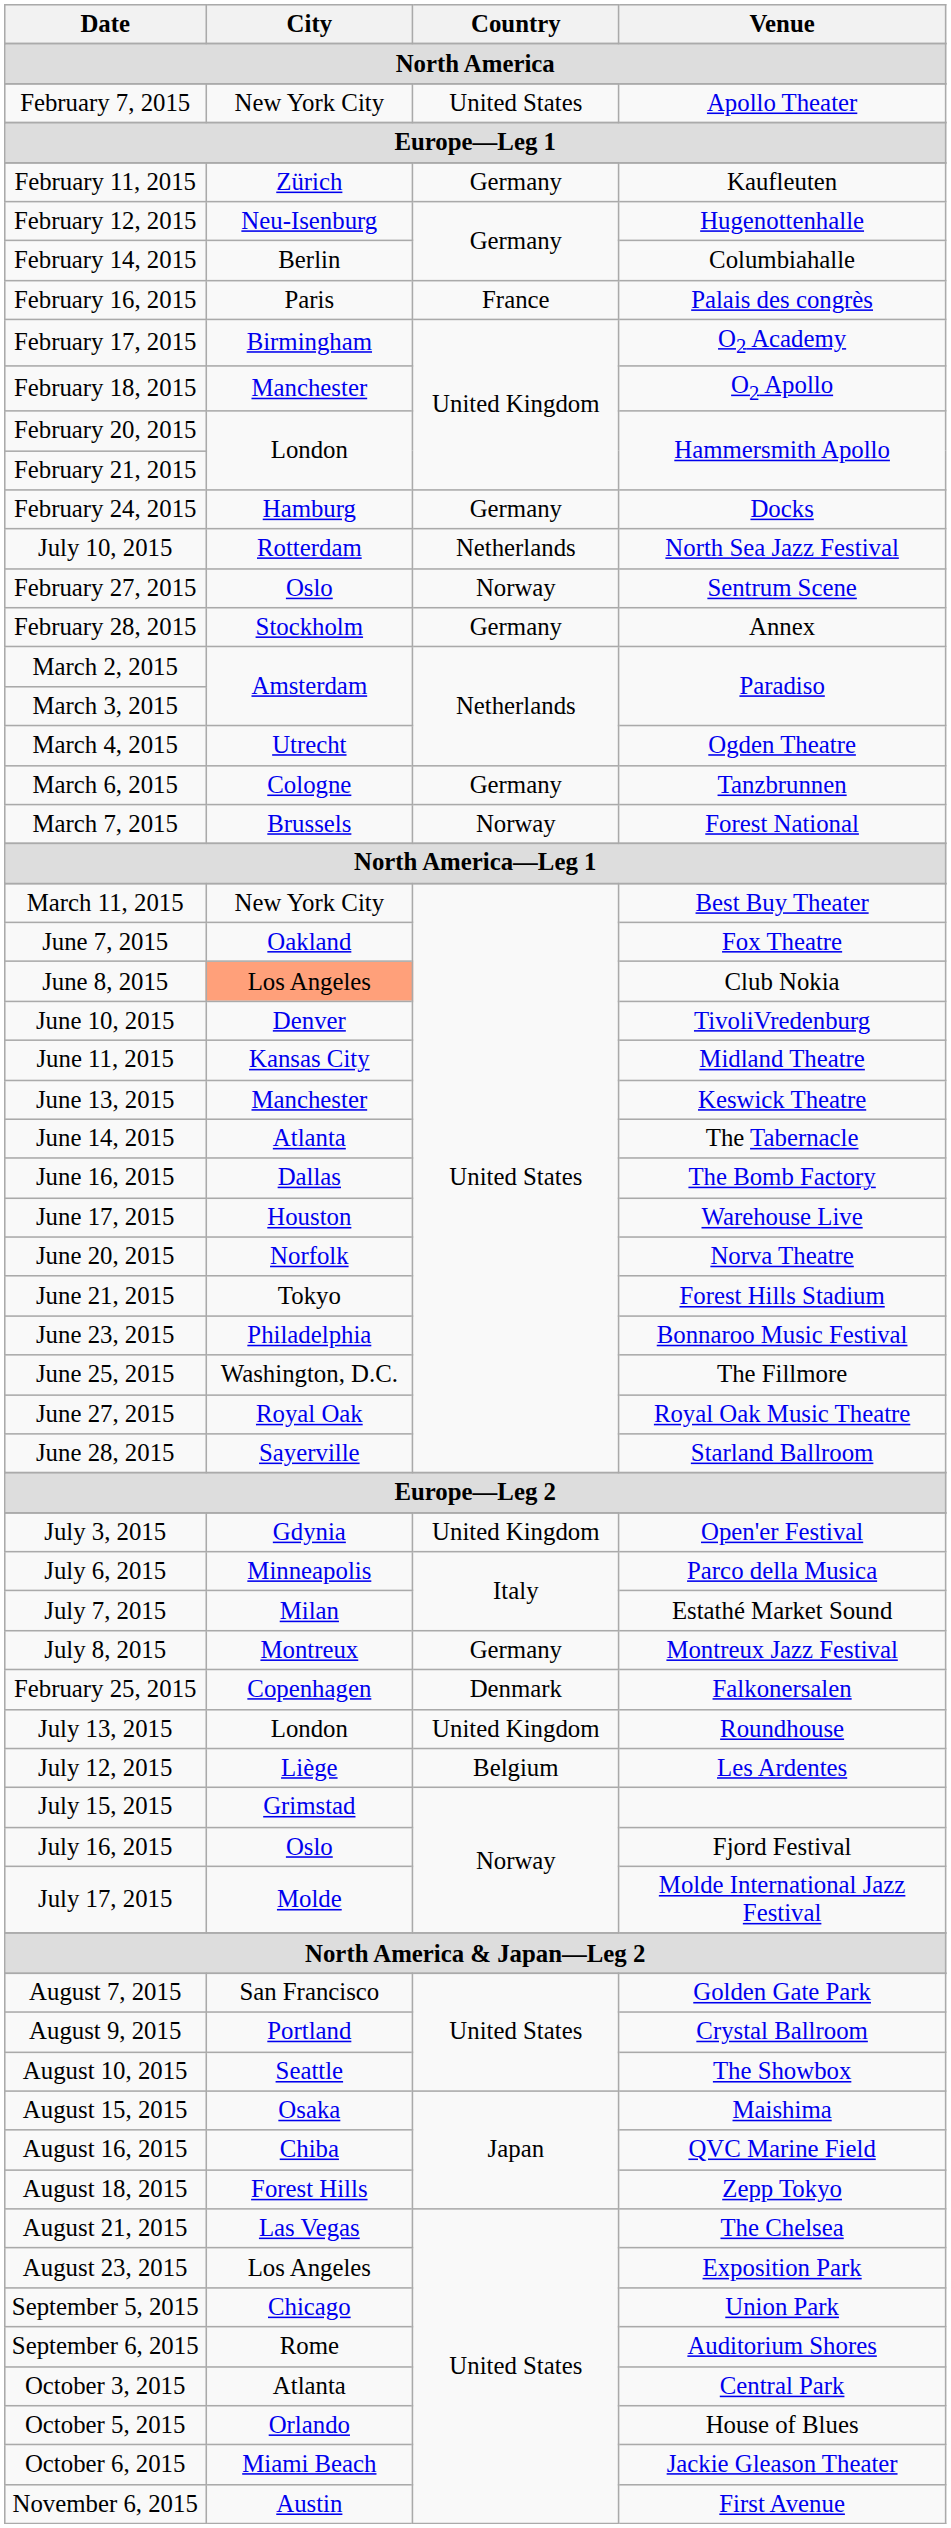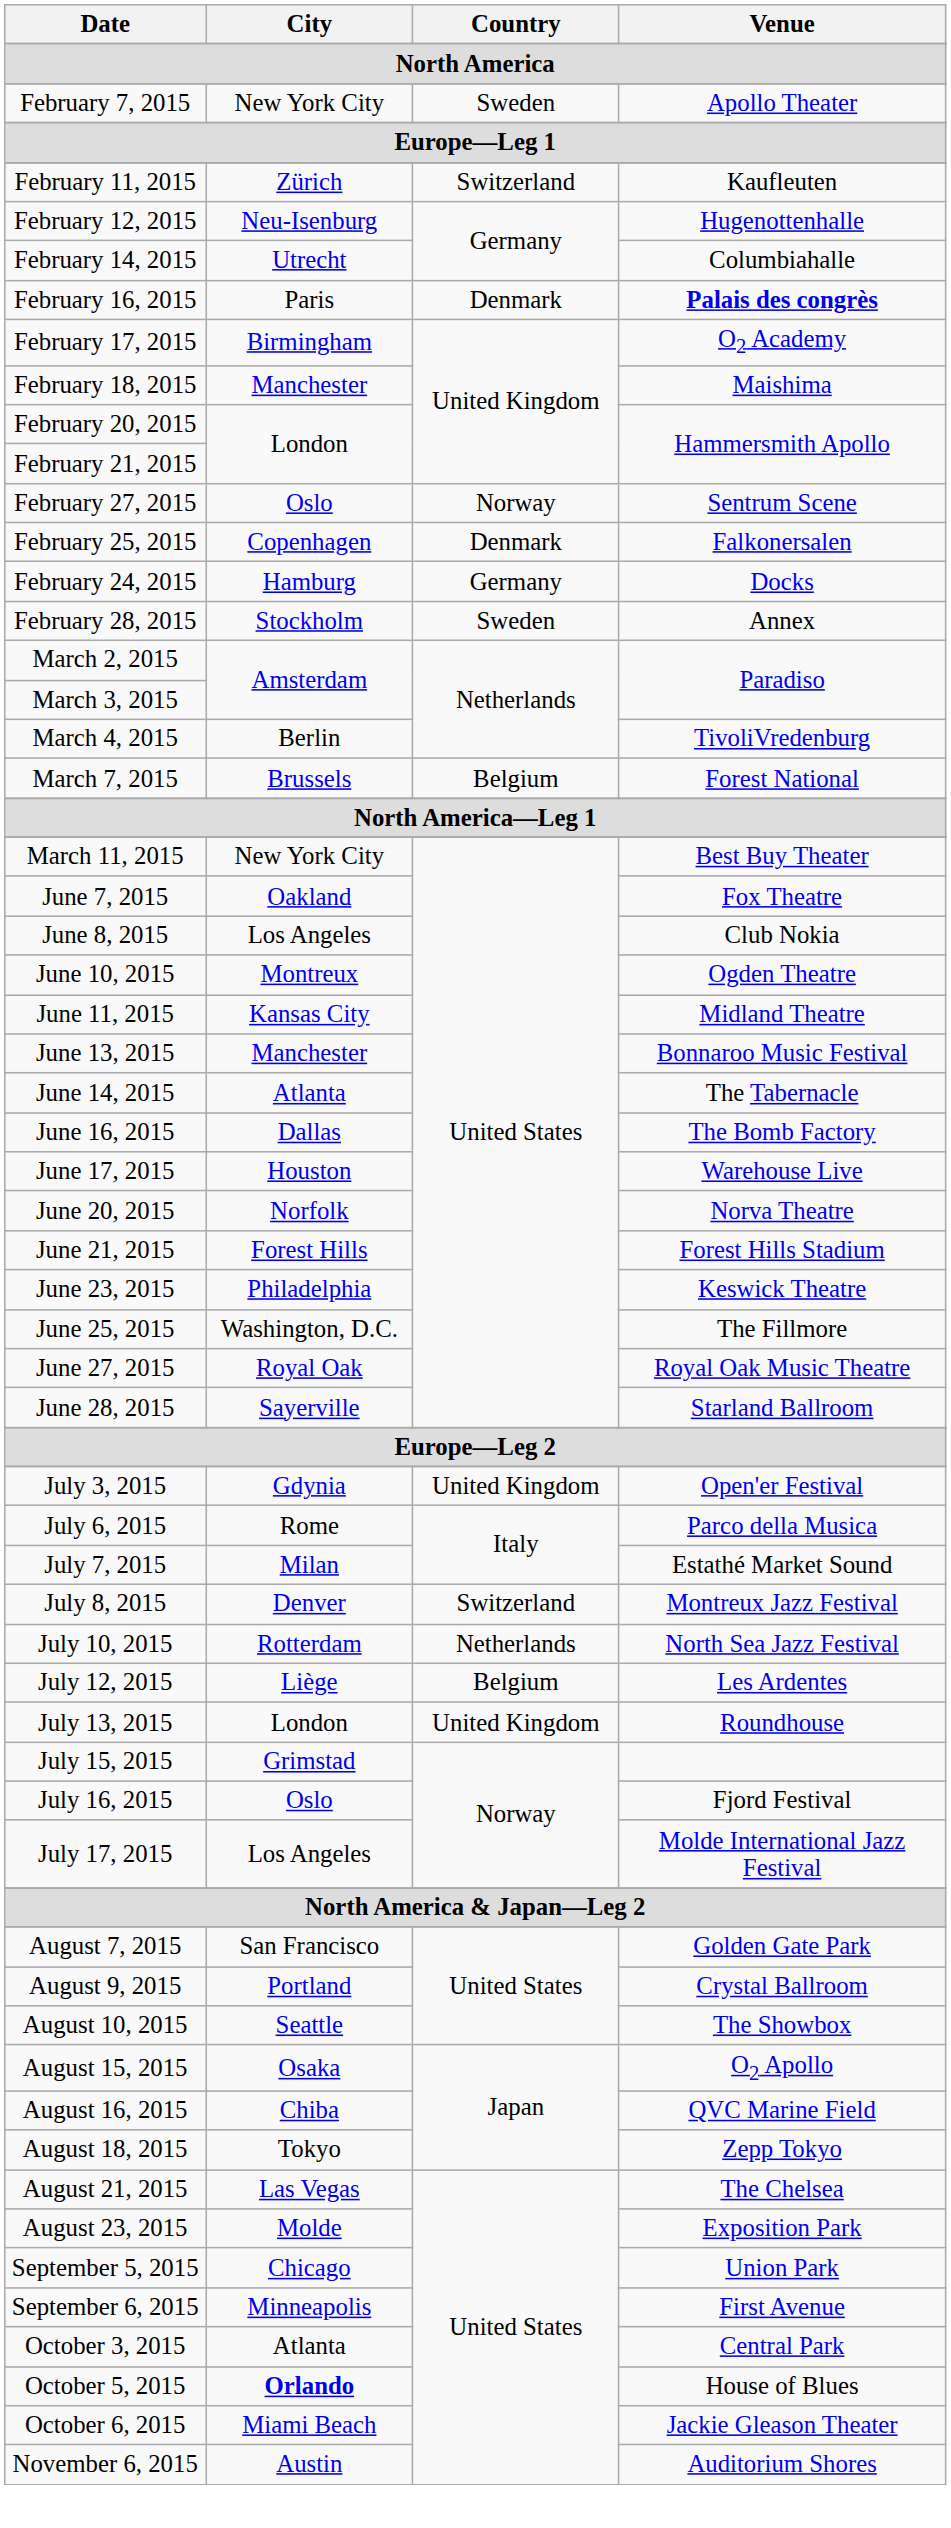 <table class="wikitable" style="text-align:center;">
 <tr>
 <th width="150">Date</th>
 <th width="150">City</th>
 <th width="150">Country</th>
 <th width="250">Venue</th>
 </tr>
 <tr>
 </tr>
 <tr bgcolor="#DDDDDD">
 <td colspan=4 align=center><strong>North America</strong></td>
 </tr>
 <tr bgcolor="#CCCCCC">
 </tr>
 <tr>
 <td>February 7, 2015</td>
 <td>New York City</td>
-<td rowspan="1">United States</td>
+<td>Sweden</td>
 <td><a href='#'>Apollo Theater</a></td>
 </tr>
 <tr>
 </tr>
 <tr bgcolor="#DDDDDD">
 <td colspan=4 align=center><strong>Europe—Leg 1</strong></td>
 </tr>
 <tr bgcolor="#CCCCCC">
 </tr>
 <tr>
 <td>February 11, 2015</td>
 <td><a href='#'>Zürich</a></td>
-<td>Germany</td>
+<td>Switzerland</td>
 <td>Kaufleuten</td>
 </tr>
 <tr>
 <td>February 12, 2015</td>
 <td><a href='#'>Neu-Isenburg</a></td>
 <td rowspan="2">Germany</td>
 <td><a href='#'>Hugenottenhalle</a></td>
 </tr>
 <tr>
 <td>February 14, 2015</td>
-<td>Berlin</td>
+<td><a href='#'>Utrecht</a></td>
 <td>Columbiahalle</td>
 </tr>
 <tr>
 <td>February 16, 2015</td>
 <td>Paris</td>
-<td>France</td>
-<td><a href='#'>Palais des congrès</a></td>
+<td>Denmark</td>
+<td><strong><a href='#'>Palais des congrès</a></strong></td>
 </tr>
 <tr>
 <td>February 17, 2015</td>
 <td><a href='#'>Birmingham</a></td>
 <td rowspan="4">United Kingdom</td>
 <td><a href='#'>O<sub>2</sub> Academy</a></td>
 </tr>
 <tr>
 <td>February 18, 2015</td>
 <td><a href='#'>Manchester</a></td>
-<td><a href='#'>O<sub>2</sub> Apollo</a></td>
+<td><a href='#'>Maishima</a></td>
 </tr>
 <tr>
 <td>February 20, 2015</td>
 <td rowspan="2">London</td>
 <td rowspan="2"><a href='#'>Hammersmith Apollo</a></td>
 </tr>
 <tr>
 <td>February 21, 2015</td>
 </tr>
 <tr>
+<td>February 27, 2015</td>
+<td><a href='#'>Oslo</a></td>
+<td>Norway</td>
+<td><a href='#'>Sentrum Scene</a></td>
+</tr>
+<tr>
+<td>February 25, 2015</td>
+<td><a href='#'>Copenhagen</a></td>
+<td>Denmark</td>
+<td><a href='#'>Falkonersalen</a></td>
+</tr>
+<tr>
 <td>February 24, 2015</td>
 <td><a href='#'>Hamburg</a></td>
 <td>Germany</td>
 <td><a href='#'>Docks</a></td>
 </tr>
 <tr>
-<td>July 10, 2015</td>
-<td><a href='#'>Rotterdam</a></td>
-<td>Netherlands</td>
-<td><a href='#'>North Sea Jazz Festival</a></td>
-</tr>
-<tr>
-<td>February 27, 2015</td>
-<td><a href='#'>Oslo</a></td>
-<td>Norway</td>
-<td><a href='#'>Sentrum Scene</a></td>
-</tr>
-<tr>
 <td>February 28, 2015</td>
 <td><a href='#'>Stockholm</a></td>
-<td>Germany</td>
+<td>Sweden</td>
 <td>Annex</td>
 </tr>
 <tr>
 <td>March 2, 2015</td>
 <td rowspan="2"><a href='#'>Amsterdam</a></td>
 <td rowspan="3">Netherlands</td>
 <td rowspan="2"><a href='#'>Paradiso</a></td>
 </tr>
 <tr>
 <td>March 3, 2015</td>
 </tr>
 <tr>
 <td>March 4, 2015</td>
-<td><a href='#'>Utrecht</a></td>
-<td><a href='#'>Ogden Theatre</a></td>
-</tr>
-<tr>
-<td>March 6, 2015</td>
-<td><a href='#'>Cologne</a></td>
-<td>Germany</td>
-<td><a href='#'>Tanzbrunnen</a></td>
+<td>Berlin</td>
+<td><a href='#'>TivoliVredenburg</a></td>
 </tr>
 <tr>
 <td>March 7, 2015</td>
 <td><a href='#'>Brussels</a></td>
-<td>Norway</td>
+<td>Belgium</td>
 <td><a href='#'>Forest National</a></td>
 </tr>
 <tr>
 </tr>
 <tr bgcolor="#DDDDDD">
 <td colspan=4 align=center><strong>North America—Leg 1</strong></td>
 </tr>
 <tr bgcolor="#CCCCCC">
 </tr>
 <tr>
 <td>March 11, 2015</td>
 <td>New York City</td>
 <td rowspan="15">United States</td>
 <td><a href='#'>Best Buy Theater</a></td>
 </tr>
 <tr>
 <td>June 7, 2015</td>
 <td><a href='#'>Oakland</a></td>
 <td><a href='#'>Fox Theatre</a></td>
 </tr>
 <tr>
 <td>June 8, 2015</td>
-<td style="background: lightsalmon;">Los Angeles</td>
+<td>Los Angeles</td>
 <td>Club Nokia</td>
 </tr>
 <tr>
 <td>June 10, 2015</td>
-<td><a href='#'>Denver</a></td>
-<td><a href='#'>TivoliVredenburg</a></td>
+<td><a href='#'>Montreux</a></td>
+<td><a href='#'>Ogden Theatre</a></td>
 </tr>
 <tr>
 <td>June 11, 2015</td>
 <td><a href='#'>Kansas City</a></td>
 <td><a href='#'>Midland Theatre</a></td>
 </tr>
 <tr>
 <td>June 13, 2015</td>
 <td><a href='#'>Manchester</a></td>
-<td><a href='#'>Keswick Theatre</a></td>
+<td><a href='#'>Bonnaroo Music Festival</a></td>
 </tr>
 <tr>
 <td>June 14, 2015</td>
 <td><a href='#'>Atlanta</a></td>
 <td>The <a href='#'>Tabernacle</a></td>
 </tr>
 <tr>
 <td>June 16, 2015</td>
 <td><a href='#'>Dallas</a></td>
 <td><a href='#'>The Bomb Factory</a></td>
 </tr>
 <tr>
 <td>June 17, 2015</td>
 <td><a href='#'>Houston</a></td>
 <td><a href='#'>Warehouse Live</a></td>
 </tr>
 <tr>
 <td>June 20, 2015</td>
 <td><a href='#'>Norfolk</a></td>
 <td><a href='#'>Norva Theatre</a></td>
 </tr>
 <tr>
 <td>June 21, 2015</td>
-<td>Tokyo</td>
+<td><a href='#'>Forest Hills</a></td>
 <td><a href='#'>Forest Hills Stadium</a></td>
 </tr>
 <tr>
 <td>June 23, 2015</td>
 <td><a href='#'>Philadelphia</a></td>
-<td><a href='#'>Bonnaroo Music Festival</a></td>
+<td><a href='#'>Keswick Theatre</a></td>
 </tr>
 <tr>
 <td>June 25, 2015</td>
 <td>Washington, D.C.</td>
 <td>The Fillmore</td>
 </tr>
 <tr>
 <td>June 27, 2015</td>
 <td><a href='#'>Royal Oak</a></td>
 <td><a href='#'>Royal Oak Music Theatre</a></td>
 </tr>
 <tr>
 <td>June 28, 2015</td>
 <td><a href='#'>Sayerville</a></td>
 <td><a href='#'>Starland Ballroom</a></td>
 </tr>
 <tr>
 </tr>
 <tr bgcolor="#DDDDDD">
 <td colspan=4 align=center><strong>Europe—Leg 2</strong></td>
 </tr>
 <tr bgcolor="#CCCCCC">
 </tr>
 <tr>
 <td>July 3, 2015</td>
 <td><a href='#'>Gdynia</a></td>
 <td>United Kingdom</td>
 <td><a href='#'>Open'er Festival</a></td>
 </tr>
 <tr>
 <td>July 6, 2015</td>
-<td><a href='#'>Minneapolis</a></td>
+<td>Rome</td>
 <td rowspan="2">Italy</td>
 <td><a href='#'>Parco della Musica</a></td>
 </tr>
 <tr>
 <td>July 7, 2015</td>
 <td><a href='#'>Milan</a></td>
 <td>Estathé Market Sound</td>
 </tr>
 <tr>
 <td>July 8, 2015</td>
-<td><a href='#'>Montreux</a></td>
-<td>Germany</td>
+<td><a href='#'>Denver</a></td>
+<td>Switzerland</td>
 <td><a href='#'>Montreux Jazz Festival</a></td>
 </tr>
 <tr>
-<td>February 25, 2015</td>
-<td><a href='#'>Copenhagen</a></td>
-<td>Denmark</td>
-<td><a href='#'>Falkonersalen</a></td>
+<td>July 10, 2015</td>
+<td><a href='#'>Rotterdam</a></td>
+<td>Netherlands</td>
+<td><a href='#'>North Sea Jazz Festival</a></td>
+</tr>
+<tr>
+<td>July 12, 2015</td>
+<td><a href='#'>Liège</a></td>
+<td>Belgium</td>
+<td><a href='#'>Les Ardentes</a></td>
 </tr>
 <tr>
 <td>July 13, 2015</td>
 <td>London</td>
 <td>United Kingdom</td>
 <td><a href='#'>Roundhouse</a></td>
-</tr>
-<tr>
-<td>July 12, 2015</td>
-<td><a href='#'>Liège</a></td>
-<td>Belgium</td>
-<td><a href='#'>Les Ardentes</a></td>
 </tr>
 <tr>
 <td>July 15, 2015</td>
 <td><a href='#'>Grimstad</a></td>
 <td rowspan="3">Norway</td>
 <td></td>
 </tr>
 <tr>
 <td>July 16, 2015</td>
 <td><a href='#'>Oslo</a></td>
 <td>Fjord Festival</td>
 </tr>
 <tr>
 <td>July 17, 2015</td>
-<td><a href='#'>Molde</a></td>
+<td>Los Angeles</td>
 <td><a href='#'>Molde International Jazz Festival</a></td>
 </tr>
 <tr>
 </tr>
 <tr>
 </tr>
 <tr bgcolor="#DDDDDD">
 <td colspan=4 align=center><strong>North America & Japan—Leg 2</strong></td>
 </tr>
 <tr bgcolor="#CCCCCC">
 </tr>
 <tr>
 <td>August 7, 2015</td>
 <td>San Francisco</td>
 <td rowspan="3">United States</td>
 <td><a href='#'>Golden Gate Park</a></td>
 </tr>
 <tr>
 <td>August 9, 2015</td>
 <td><a href='#'>Portland</a></td>
 <td><a href='#'>Crystal Ballroom</a></td>
 </tr>
 <tr>
 <td>August 10, 2015</td>
 <td><a href='#'>Seattle</a></td>
 <td><a href='#'>The Showbox</a></td>
 </tr>
 <tr>
 <td>August 15, 2015</td>
 <td><a href='#'>Osaka</a></td>
 <td rowspan="3">Japan</td>
-<td><a href='#'>Maishima</a></td>
+<td><a href='#'>O<sub>2</sub> Apollo</a></td>
 </tr>
 <tr>
 <td>August 16, 2015</td>
 <td><a href='#'>Chiba</a></td>
 <td><a href='#'>QVC Marine Field</a></td>
 </tr>
 <tr>
 <td>August 18, 2015</td>
-<td><a href='#'>Forest Hills</a></td>
+<td>Tokyo</td>
 <td><a href='#'>Zepp Tokyo</a></td>
 </tr>
 <tr>
 <td>August 21, 2015</td>
 <td><a href='#'>Las Vegas</a></td>
 <td rowspan="8">United States</td>
 <td><a href='#'>The Chelsea</a></td>
 </tr>
 <tr>
 <td>August 23, 2015</td>
-<td>Los Angeles</td>
+<td><a href='#'>Molde</a></td>
 <td><a href='#'>Exposition Park</a></td>
 </tr>
 <tr>
 <td>September 5, 2015</td>
 <td><a href='#'>Chicago</a></td>
 <td><a href='#'>Union Park</a></td>
 </tr>
 <tr>
 <td>September 6, 2015</td>
-<td>Rome</td>
-<td><a href='#'>Auditorium Shores</a></td>
+<td><a href='#'>Minneapolis</a></td>
+<td><a href='#'>First Avenue</a></td>
 </tr>
 <tr>
 <td>October 3, 2015</td>
 <td>Atlanta</td>
 <td><a href='#'>Central Park</a></td>
 </tr>
 <tr>
 <td>October 5, 2015</td>
-<td><a href='#'>Orlando</a></td>
+<td><strong><a href='#'>Orlando</a></strong></td>
 <td>House of Blues</td>
 </tr>
 <tr>
 <td>October 6, 2015</td>
 <td><a href='#'>Miami Beach</a></td>
 <td><a href='#'>Jackie Gleason Theater</a></td>
 </tr>
 <tr>
 <td>November 6, 2015</td>
 <td><a href='#'>Austin</a></td>
-<td><a href='#'>First Avenue</a></td>
+<td><a href='#'>Auditorium Shores</a></td>
 </tr>
 </table>
